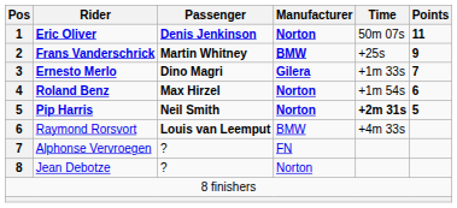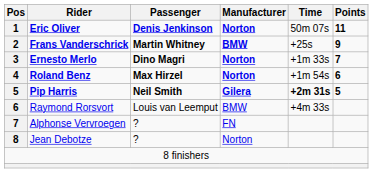 <table class="wikitable" style="font-size: 95%;">
 <tr>
 <th>Pos</th>
 <th>Rider</th>
 <th>Passenger</th>
 <th>Manufacturer</th>
 <th>Time</th>
 <th>Points</th>
 </tr>
 <tr>
 <th>1</th>
 <td> <strong><a href='#'>Eric Oliver</a></strong></td>
 <td> <strong><a href='#'>Denis Jenkinson</a></strong></td>
 <td><strong><a href='#'>Norton</a></strong></td>
 <td>50m 07s</td>
 <td><strong>11</strong></td>
 </tr>
 <tr>
 <th>2</th>
 <td> <strong><a href='#'>Frans Vanderschrick</a></strong></td>
 <td> <strong>Martin Whitney</strong></td>
 <td><strong><a href='#'>BMW</a></strong></td>
 <td>+25s</td>
 <td><strong>9</strong></td>
 </tr>
 <tr>
 <th>3</th>
 <td> <strong><a href='#'>Ernesto Merlo</a></strong></td>
 <td> <strong>Dino Magri</strong></td>
-<td><strong><a href='#'>Gilera</a></strong></td>
+<td><strong><a href='#'>Norton</a></strong></td>
 <td>+1m 33s</td>
 <td><strong>7</strong></td>
 </tr>
 <tr>
 <th>4</th>
 <td> <strong><a href='#'>Roland Benz</a></strong></td>
 <td> <strong>Max Hirzel</strong></td>
 <td><strong><a href='#'>Norton</a></strong></td>
 <td>+1m 54s</td>
 <td><strong>6</strong></td>
 </tr>
 <tr>
 <th>5</th>
 <td> <strong><a href='#'>Pip Harris</a></strong></td>
 <td> <strong>Neil Smith</strong></td>
-<td><strong><a href='#'>Norton</a></strong></td>
+<td><strong><a href='#'>Gilera</a></strong></td>
 <td><strong>+2m 31s</strong></td>
 <td><strong>5</strong></td>
 </tr>
 <tr>
 <th>6</th>
 <td> <a href='#'>Raymond Rorsvort</a></td>
-<td><strong> Louis van Leemput</strong></td>
+<td> Louis van Leemput</td>
 <td><a href='#'>BMW</a></td>
 <td>+4m 33s</td>
 <td></td>
 </tr>
 <tr>
 <th>7</th>
 <td> <a href='#'>Alphonse Vervroegen</a></td>
 <td> ?</td>
 <td><a href='#'>FN</a></td>
 <td></td>
 <td></td>
 </tr>
 <tr>
 <th>8</th>
 <td> <a href='#'>Jean Debotze</a></td>
 <td> ?</td>
 <td><a href='#'>Norton</a></td>
 <td></td>
 <td></td>
 </tr>
 <tr>
 <td colspan=6 align=center>8 finishers</td>
 </tr>
 <tr>
 <th colspan=6></th>
 </tr>
 </table>
